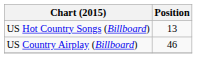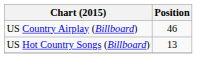 <table class="wikitable sortable">
 <tr>
 <th scope="col">Chart (2015)</th>
 <th scope="col">Position</th>
 </tr>
 <tr>
+<td>US <a href='#'>Country Airplay</a> (<em><a href='#'>Billboard</a></em>)</td>
+<td align="center">46</td>
+</tr>
+<tr>
 <td>US <a href='#'>Hot Country Songs</a> (<em><a href='#'>Billboard</a></em>)</td>
 <td align="center">13</td>
 </tr>
 <tr>
-<td>US <a href='#'>Country Airplay</a> (<em><a href='#'>Billboard</a></em>)</td>
-<td align="center">46</td>
-</tr>
-<tr>
 </tr>
 </table>
